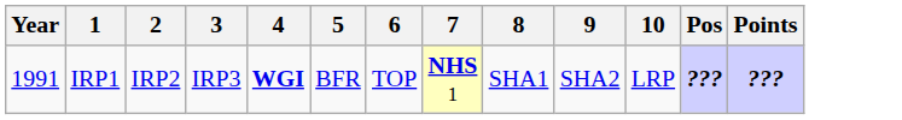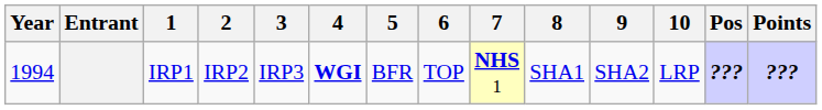 <table class="wikitable" style="text-align:center; font-size:90%">
 <tr>
 <th>Year</th>
+<th>Entrant</th>
 <th>1</th>
 <th>2</th>
 <th>3</th>
 <th>4</th>
 <th>5</th>
 <th>6</th>
 <th>7</th>
 <th>8</th>
 <th>9</th>
 <th>10</th>
 <th>Pos</th>
 <th>Points</th>
 </tr>
 <tr>
-<td><a href='#'>1991</a></td>
+<td><a href='#'>1994</a></td>
+<th></th>
 <td><a href='#'>IRP1</a></td>
 <td><a href='#'>IRP2</a></td>
 <td><a href='#'>IRP3</a></td>
 <td><strong><a href='#'>WGI</a></strong></td>
 <td><a href='#'>BFR</a></td>
 <td><a href='#'>TOP</a></td>
 <td style="background:#FFFFBF;"><strong><a href='#'>NHS</a></strong><br><small>1</small></td>
 <td><a href='#'>SHA1</a></td>
 <td><a href='#'>SHA2</a></td>
 <td><a href='#'>LRP</a></td>
 <td style="background:#CFCFFF;"><strong><em>???</em></strong></td>
 <td style="background:#CFCFFF;"><strong><em>???</em></strong></td>
 </tr>
 </table>
